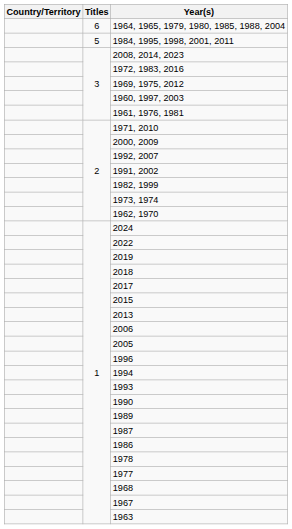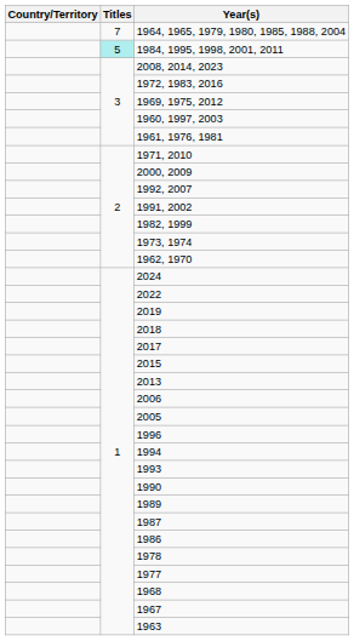 <table class="wikitable sortable" style="font-size: 95%;">
 <tr>
 <th>Country/Territory</th>
 <th>Titles</th>
 <th>Year(s)</th>
 </tr>
 <tr>
 <td></td>
-<td rowspan="1" style="text-align:center;">6</td>
+<td rowspan="1" style="text-align:center;">7</td>
 <td>1964, 1965, 1979, 1980, 1985, 1988, 2004</td>
 </tr>
 <tr>
 <td></td>
-<td rowspan="1" style="text-align:center;">5</td>
+<td rowspan="1" style="background: paleturquoise; text-align:center;">5</td>
 <td>1984, 1995, 1998, 2001, 2011</td>
 </tr>
 <tr>
 <td></td>
 <td rowspan="5" style="text-align:center;">3</td>
 <td>2008, 2014, 2023</td>
 </tr>
 <tr>
 <td></td>
 <td>1972, 1983, 2016</td>
 </tr>
 <tr>
 <td></td>
 <td>1969, 1975, 2012</td>
 </tr>
 <tr>
 <td></td>
 <td>1960, 1997, 2003</td>
 </tr>
 <tr>
 <td></td>
 <td>1961, 1976, 1981</td>
 </tr>
 <tr>
 <td></td>
 <td rowspan="7" style="text-align:center;">2</td>
 <td>1971, 2010</td>
 </tr>
 <tr>
 <td></td>
 <td>2000, 2009</td>
 </tr>
 <tr>
 <td></td>
 <td>1992, 2007</td>
 </tr>
 <tr>
 <td></td>
 <td>1991, 2002</td>
 </tr>
 <tr>
 <td></td>
 <td>1982, 1999</td>
 </tr>
 <tr>
 <td></td>
 <td>1973, 1974</td>
 </tr>
 <tr>
 <td></td>
 <td>1962, 1970</td>
 </tr>
 <tr>
 <td></td>
 <td rowspan="21" style="text-align:center;">1</td>
 <td>2024</td>
 </tr>
 <tr>
 <td></td>
 <td>2022</td>
 </tr>
 <tr>
 <td></td>
 <td>2019</td>
 </tr>
 <tr>
 <td></td>
 <td>2018</td>
 </tr>
 <tr>
 <td></td>
 <td>2017</td>
 </tr>
 <tr>
 <td></td>
 <td>2015</td>
 </tr>
 <tr>
 <td></td>
 <td>2013</td>
 </tr>
 <tr>
 <td></td>
 <td>2006</td>
 </tr>
 <tr>
 <td></td>
 <td>2005</td>
 </tr>
 <tr>
 <td></td>
 <td>1996</td>
 </tr>
 <tr>
 <td></td>
 <td>1994</td>
 </tr>
 <tr>
 <td></td>
 <td>1993</td>
 </tr>
 <tr>
 <td></td>
 <td>1990</td>
 </tr>
 <tr>
 <td></td>
 <td>1989</td>
 </tr>
 <tr>
 <td></td>
 <td>1987</td>
 </tr>
 <tr>
 <td></td>
 <td>1986</td>
 </tr>
 <tr>
 <td></td>
 <td>1978</td>
 </tr>
 <tr>
 <td></td>
 <td>1977</td>
 </tr>
 <tr>
 <td></td>
 <td>1968</td>
 </tr>
 <tr>
 <td></td>
 <td>1967</td>
 </tr>
 <tr>
 <td></td>
 <td>1963</td>
 </tr>
 </table>
